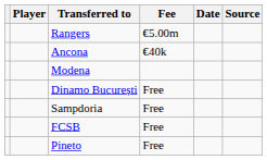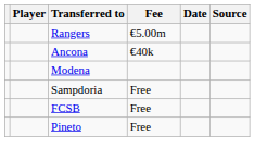 <table class="wikitable plainrowheaders sortable">
 <tr>
 <th></th>
 <th scope="col">Player</th>
 <th>Transferred to</th>
 <th style="width: 65px;">Fee</th>
 <th scope="col">Date</th>
 <th scope="col">Source</th>
 </tr>
 <tr>
 <td align="center"></td>
 <td></td>
 <td> <a href='#'>Rangers</a></td>
 <td>€5.00m</td>
 <td></td>
 <td></td>
 </tr>
 <tr>
 <td align="center"></td>
 <td></td>
 <td> <a href='#'>Ancona</a></td>
 <td>€40k</td>
 <td></td>
 <td></td>
 </tr>
 <tr>
 <td align="center"></td>
 <td></td>
 <td> <a href='#'>Modena</a></td>
 <td></td>
 <td></td>
 <td></td>
 </tr>
 <tr>
 <td align="center"></td>
 <td></td>
-<td> <a href='#'>Dinamo București</a></td>
-<td>Free</td>
-<td></td>
-<td></td>
-</tr>
-<tr>
-<td align="center"></td>
-<td></td>
 <td> Sampdoria</td>
 <td>Free</td>
 <td></td>
 <td></td>
 </tr>
 <tr>
 <td align="center"></td>
 <td></td>
 <td> <a href='#'>FCSB</a></td>
 <td>Free</td>
 <td></td>
 <td></td>
 </tr>
 <tr>
 <td align="center"></td>
 <td></td>
 <td> <a href='#'>Pineto</a></td>
 <td>Free</td>
 <td></td>
 <td></td>
 </tr>
 </table>
